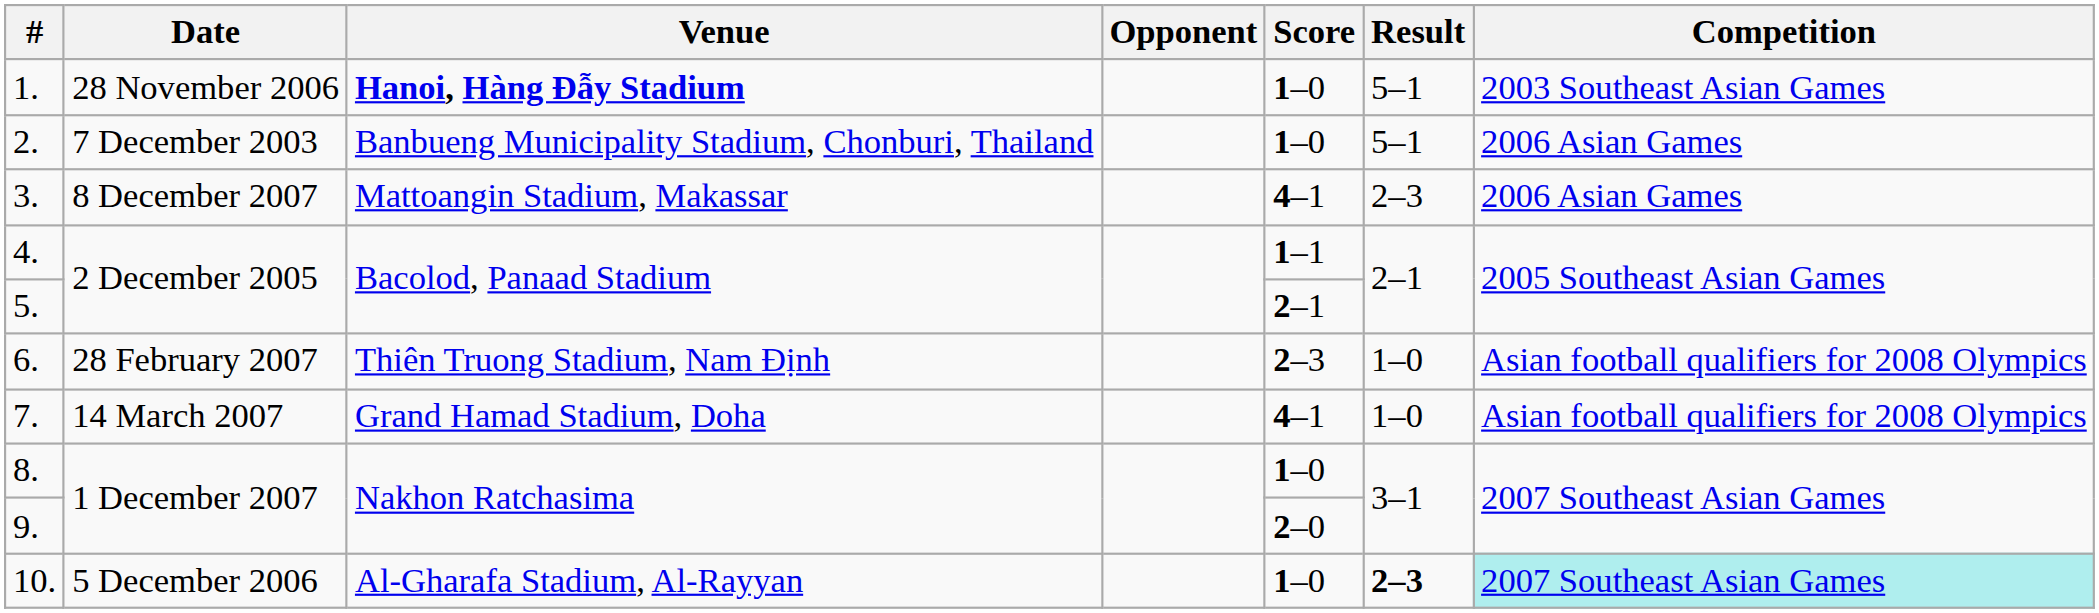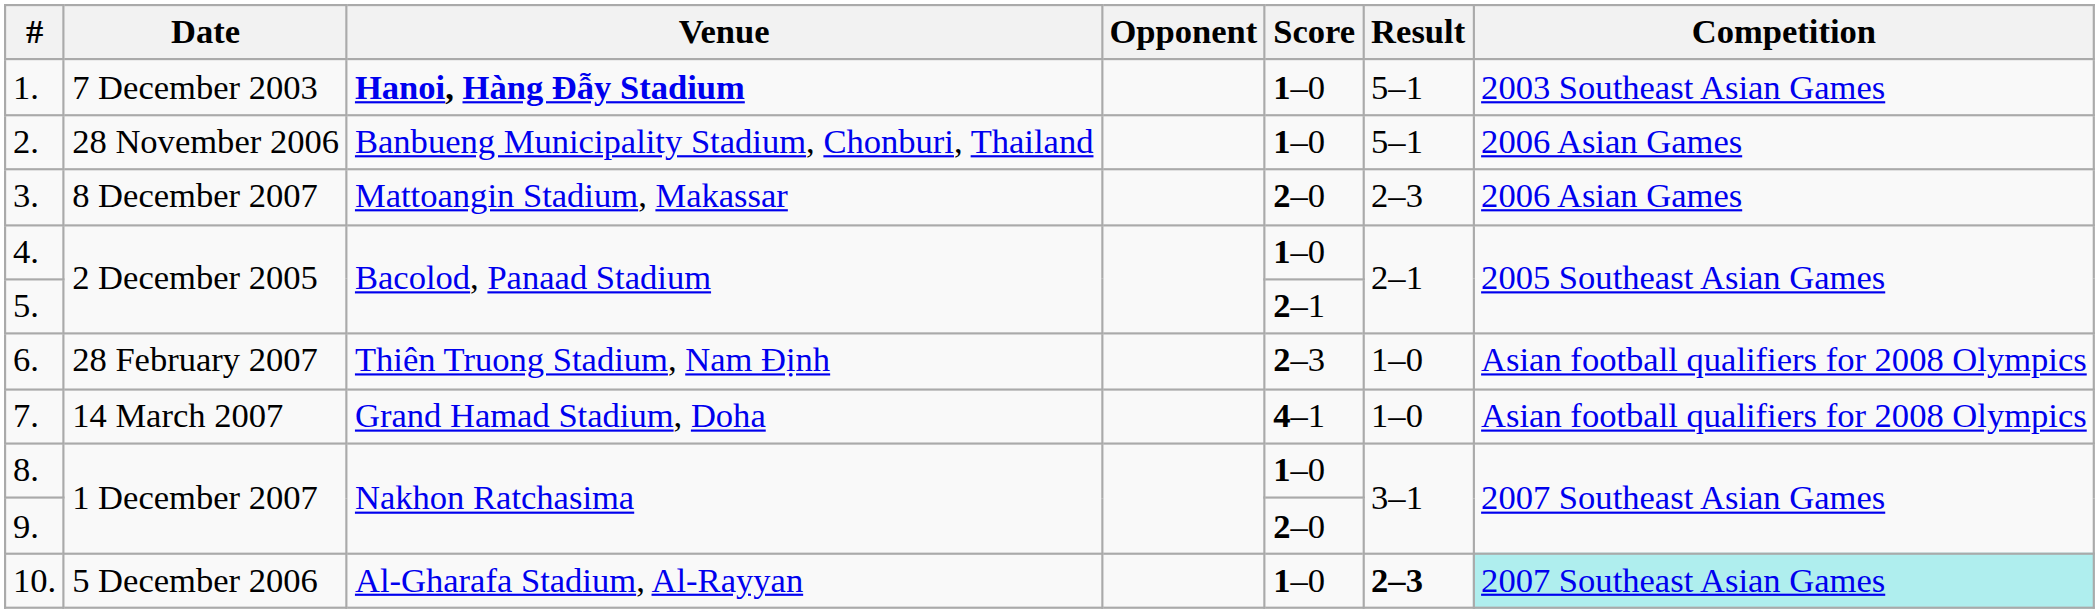 <table class="wikitable">
 <tr>
 <th>#</th>
 <th>Date</th>
 <th>Venue</th>
 <th>Opponent</th>
 <th>Score</th>
 <th>Result</th>
 <th>Competition</th>
 </tr>
 <tr>
 <td>1.</td>
-<td>28 November 2006</td>
+<td>7 December 2003</td>
 <td><strong><a href='#'>Hanoi</a>, <a href='#'>Hàng Đẫy Stadium</a></strong></td>
 <td></td>
 <td><strong>1</strong>–0</td>
 <td>5–1</td>
 <td><a href='#'>2003 Southeast Asian Games</a></td>
 </tr>
 <tr>
 <td>2.</td>
-<td>7 December 2003</td>
+<td>28 November 2006</td>
 <td><a href='#'>Banbueng Municipality Stadium</a>, <a href='#'>Chonburi</a>, <a href='#'>Thailand</a></td>
 <td></td>
 <td><strong>1</strong>–0</td>
 <td>5–1</td>
 <td><a href='#'>2006 Asian Games</a></td>
 </tr>
 <tr>
 <td>3.</td>
 <td>8 December 2007</td>
 <td><a href='#'>Mattoangin Stadium</a>, <a href='#'>Makassar</a></td>
 <td></td>
-<td><strong>4</strong>–1</td>
+<td><strong>2</strong>–0</td>
 <td>2–3</td>
 <td><a href='#'>2006 Asian Games</a></td>
 </tr>
 <tr>
 <td>4.</td>
 <td rowspan="2">2 December 2005</td>
 <td rowspan="2"><a href='#'>Bacolod</a>, <a href='#'>Panaad Stadium</a></td>
 <td rowspan="2"></td>
-<td><strong>1</strong>–1</td>
+<td><strong>1</strong>–0</td>
 <td rowspan="2">2–1</td>
 <td rowspan="2"><a href='#'>2005 Southeast Asian Games</a></td>
 </tr>
 <tr>
 <td>5.</td>
 <td><strong>2</strong>–1</td>
 </tr>
 <tr>
 <td>6.</td>
 <td>28 February 2007</td>
 <td><a href='#'>Thiên Truong Stadium</a>, <a href='#'>Nam Định</a></td>
 <td></td>
 <td><strong>2</strong>–3</td>
 <td>1–0</td>
 <td><a href='#'>Asian football qualifiers for 2008 Olympics</a></td>
 </tr>
 <tr>
 <td>7.</td>
 <td>14 March 2007</td>
 <td><a href='#'>Grand Hamad Stadium</a>, <a href='#'>Doha</a></td>
 <td></td>
 <td><strong>4</strong>–1</td>
 <td>1–0</td>
 <td><a href='#'>Asian football qualifiers for 2008 Olympics</a></td>
 </tr>
 <tr>
 <td>8.</td>
 <td rowspan="2">1 December 2007</td>
 <td rowspan="2"><a href='#'>Nakhon Ratchasima</a></td>
 <td rowspan="2"></td>
 <td><strong>1</strong>–0</td>
 <td rowspan="2">3–1</td>
 <td rowspan="2"><a href='#'>2007 Southeast Asian Games</a></td>
 </tr>
 <tr>
 <td>9.</td>
 <td><strong>2</strong>–0</td>
 </tr>
 <tr>
 <td>10.</td>
 <td>5 December 2006</td>
 <td><a href='#'>Al-Gharafa Stadium</a>, <a href='#'>Al-Rayyan</a></td>
 <td></td>
 <td><strong>1</strong>–0</td>
 <td><strong>2–3</strong></td>
 <td style="background: paleturquoise;"><a href='#'>2007 Southeast Asian Games</a></td>
 </tr>
 </table>
